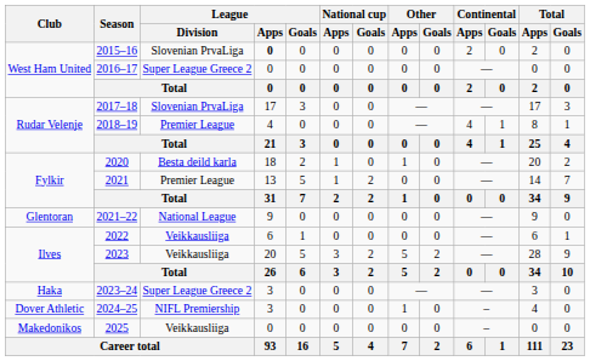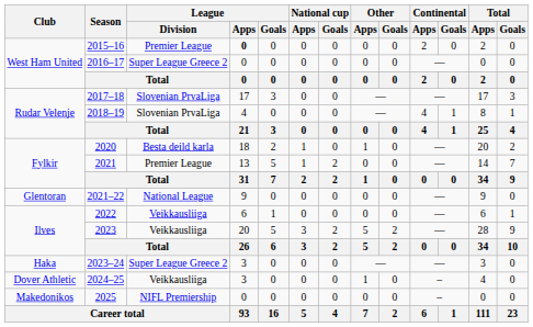 <table class="wikitable" style="text-align:center">
 <tr>
 <th rowspan="2">Club</th>
 <th rowspan="2">Season</th>
 <th colspan="3">League</th>
 <th colspan="2">National cup</th>
 <th colspan="2">Other</th>
 <th colspan="2">Continental</th>
 <th colspan="2">Total</th>
 </tr>
 <tr>
 <th>Division</th>
 <th>Apps</th>
 <th>Goals</th>
 <th>Apps</th>
 <th>Goals</th>
 <th>Apps</th>
 <th>Goals</th>
 <th>Apps</th>
 <th>Goals</th>
 <th>Apps</th>
 <th>Goals</th>
 </tr>
 <tr>
 <td rowspan="3"><a href='#'>West Ham United</a></td>
 <td><a href='#'>2015–16</a></td>
-<td>Slovenian PrvaLiga</td>
+<td><a href='#'>Premier League</a></td>
 <td><strong>0</strong></td>
 <td>0</td>
 <td>0</td>
 <td>0</td>
 <td>0</td>
 <td>0</td>
 <td>2</td>
 <td>0</td>
 <td>2</td>
 <td>0</td>
 </tr>
 <tr>
 <td><a href='#'>2016–17</a></td>
 <td><a href='#'>Super League Greece 2</a></td>
 <td>0</td>
 <td>0</td>
 <td>0</td>
 <td>0</td>
 <td>0</td>
 <td>0</td>
 <td colspan="2">—</td>
 <td>0</td>
 <td>0</td>
 </tr>
 <tr>
 <th colspan="2">Total</th>
 <th>0</th>
 <th>0</th>
 <th>0</th>
 <th>0</th>
 <th>0</th>
 <th>0</th>
 <th>2</th>
 <th>0</th>
 <th>2</th>
 <th>0</th>
 </tr>
 <tr>
 <td rowspan="3"><a href='#'>Rudar Velenje</a></td>
 <td><a href='#'>2017–18</a></td>
 <td><a href='#'>Slovenian PrvaLiga</a></td>
 <td>17</td>
 <td>3</td>
 <td>0</td>
 <td>0</td>
 <td colspan="2">—</td>
 <td colspan="2">—</td>
 <td>17</td>
 <td>3</td>
 </tr>
 <tr>
 <td><a href='#'>2018–19</a></td>
-<td><a href='#'>Premier League</a></td>
+<td>Slovenian PrvaLiga</td>
 <td>4</td>
 <td>0</td>
 <td>0</td>
 <td>0</td>
 <td colspan="2">—</td>
 <td>4</td>
 <td>1</td>
 <td>8</td>
 <td>1</td>
 </tr>
 <tr>
 <th colspan="2">Total</th>
 <th>21</th>
 <th>3</th>
 <th>0</th>
 <th>0</th>
 <th>0</th>
 <th>0</th>
 <th>4</th>
 <th>1</th>
 <th>25</th>
 <th>4</th>
 </tr>
 <tr>
 <td rowspan="3"><a href='#'>Fylkir</a></td>
 <td><a href='#'>2020</a></td>
 <td><a href='#'>Besta deild karla</a></td>
 <td>18</td>
 <td>2</td>
 <td>1</td>
 <td>0</td>
 <td>1</td>
 <td>0</td>
 <td colspan="2">—</td>
 <td>20</td>
 <td>2</td>
 </tr>
 <tr>
 <td><a href='#'>2021</a></td>
 <td>Premier League</td>
 <td>13</td>
 <td>5</td>
 <td>1</td>
 <td>2</td>
 <td>0</td>
 <td>0</td>
 <td colspan="2">—</td>
 <td>14</td>
 <td>7</td>
 </tr>
 <tr>
 <th colspan="2">Total</th>
 <th>31</th>
 <th>7</th>
 <th>2</th>
 <th>2</th>
 <th>1</th>
 <th>0</th>
 <th>0</th>
 <th>0</th>
 <th>34</th>
 <th>9</th>
 </tr>
 <tr>
 <td><a href='#'>Glentoran</a></td>
 <td><a href='#'>2021–22</a></td>
 <td><a href='#'>National League</a></td>
 <td>9</td>
 <td>0</td>
 <td>0</td>
 <td>0</td>
 <td>0</td>
 <td>0</td>
 <td colspan="2">—</td>
 <td>9</td>
 <td>0</td>
 </tr>
 <tr>
 <td rowspan="3"><a href='#'>Ilves</a></td>
 <td><a href='#'>2022</a></td>
 <td><a href='#'>Veikkausliiga</a></td>
 <td>6</td>
 <td>1</td>
 <td>0</td>
 <td>0</td>
 <td>0</td>
 <td>0</td>
 <td colspan="2">—</td>
 <td>6</td>
 <td>1</td>
 </tr>
 <tr>
 <td><a href='#'>2023</a></td>
 <td>Veikkausliiga</td>
 <td>20</td>
 <td>5</td>
 <td>3</td>
 <td>2</td>
 <td>5</td>
 <td>2</td>
 <td colspan="2">—</td>
 <td>28</td>
 <td>9</td>
 </tr>
 <tr>
 <th colspan="2">Total</th>
 <th>26</th>
 <th>6</th>
 <th>3</th>
 <th>2</th>
 <th>5</th>
 <th>2</th>
 <th>0</th>
 <th>0</th>
 <th>34</th>
 <th>10</th>
 </tr>
 <tr>
 <td><a href='#'>Haka</a></td>
 <td><a href='#'>2023–24</a></td>
 <td><a href='#'>Super League Greece 2</a></td>
 <td>3</td>
 <td>0</td>
 <td>0</td>
 <td>0</td>
 <td colspan="2">—</td>
 <td colspan="2">—</td>
 <td>3</td>
 <td>0</td>
 </tr>
 <tr>
 <td><a href='#'>Dover Athletic</a></td>
 <td><a href='#'>2024–25</a></td>
-<td><a href='#'>NIFL Premiership</a></td>
+<td>Veikkausliiga</td>
 <td>3</td>
 <td>0</td>
 <td>0</td>
 <td>0</td>
 <td>1</td>
 <td>0</td>
 <td colspan=2>–</td>
 <td>4</td>
 <td>0</td>
 </tr>
 <tr>
 <td><a href='#'>Makedonikos</a></td>
 <td><a href='#'>2025</a></td>
-<td>Veikkausliiga</td>
+<td><a href='#'>NIFL Premiership</a></td>
 <td>0</td>
 <td>0</td>
 <td>0</td>
 <td>0</td>
 <td>0</td>
 <td>0</td>
 <td colspan=2>–</td>
 <td>0</td>
 <td>0</td>
 </tr>
 <tr>
 <th colspan="3">Career total</th>
 <th>93</th>
 <th>16</th>
 <th>5</th>
 <th>4</th>
 <th>7</th>
 <th>2</th>
 <th>6</th>
 <th>1</th>
 <th>111</th>
 <th>23</th>
 </tr>
 </table>
